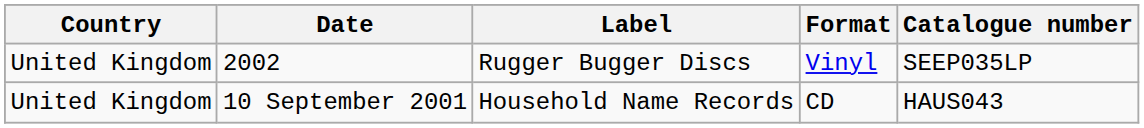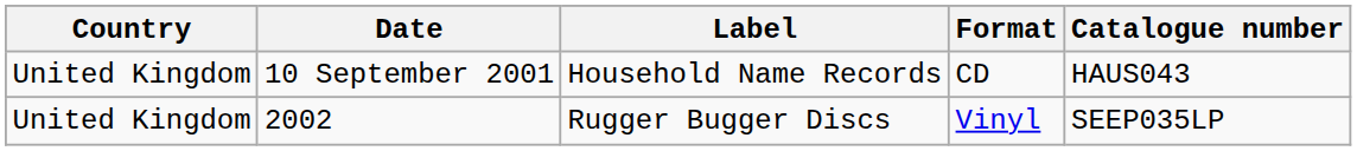 <table class="wikitable">
 <tr>
 <th>Country</th>
 <th>Date</th>
 <th>Label</th>
 <th>Format</th>
 <th>Catalogue number</th>
 </tr>
 <tr>
 <td>United Kingdom</td>
+<td>10 September 2001</td>
+<td>Household Name Records</td>
+<td>CD</td>
+<td>HAUS043</td>
+</tr>
+<tr>
+<td>United Kingdom</td>
 <td>2002</td>
 <td>Rugger Bugger Discs</td>
 <td><a href='#'>Vinyl</a></td>
 <td>SEEP035LP</td>
 </tr>
-<tr>
-<td>United Kingdom</td>
-<td>10 September 2001</td>
-<td>Household Name Records</td>
-<td>CD</td>
-<td>HAUS043</td>
-</tr>
 </table>
